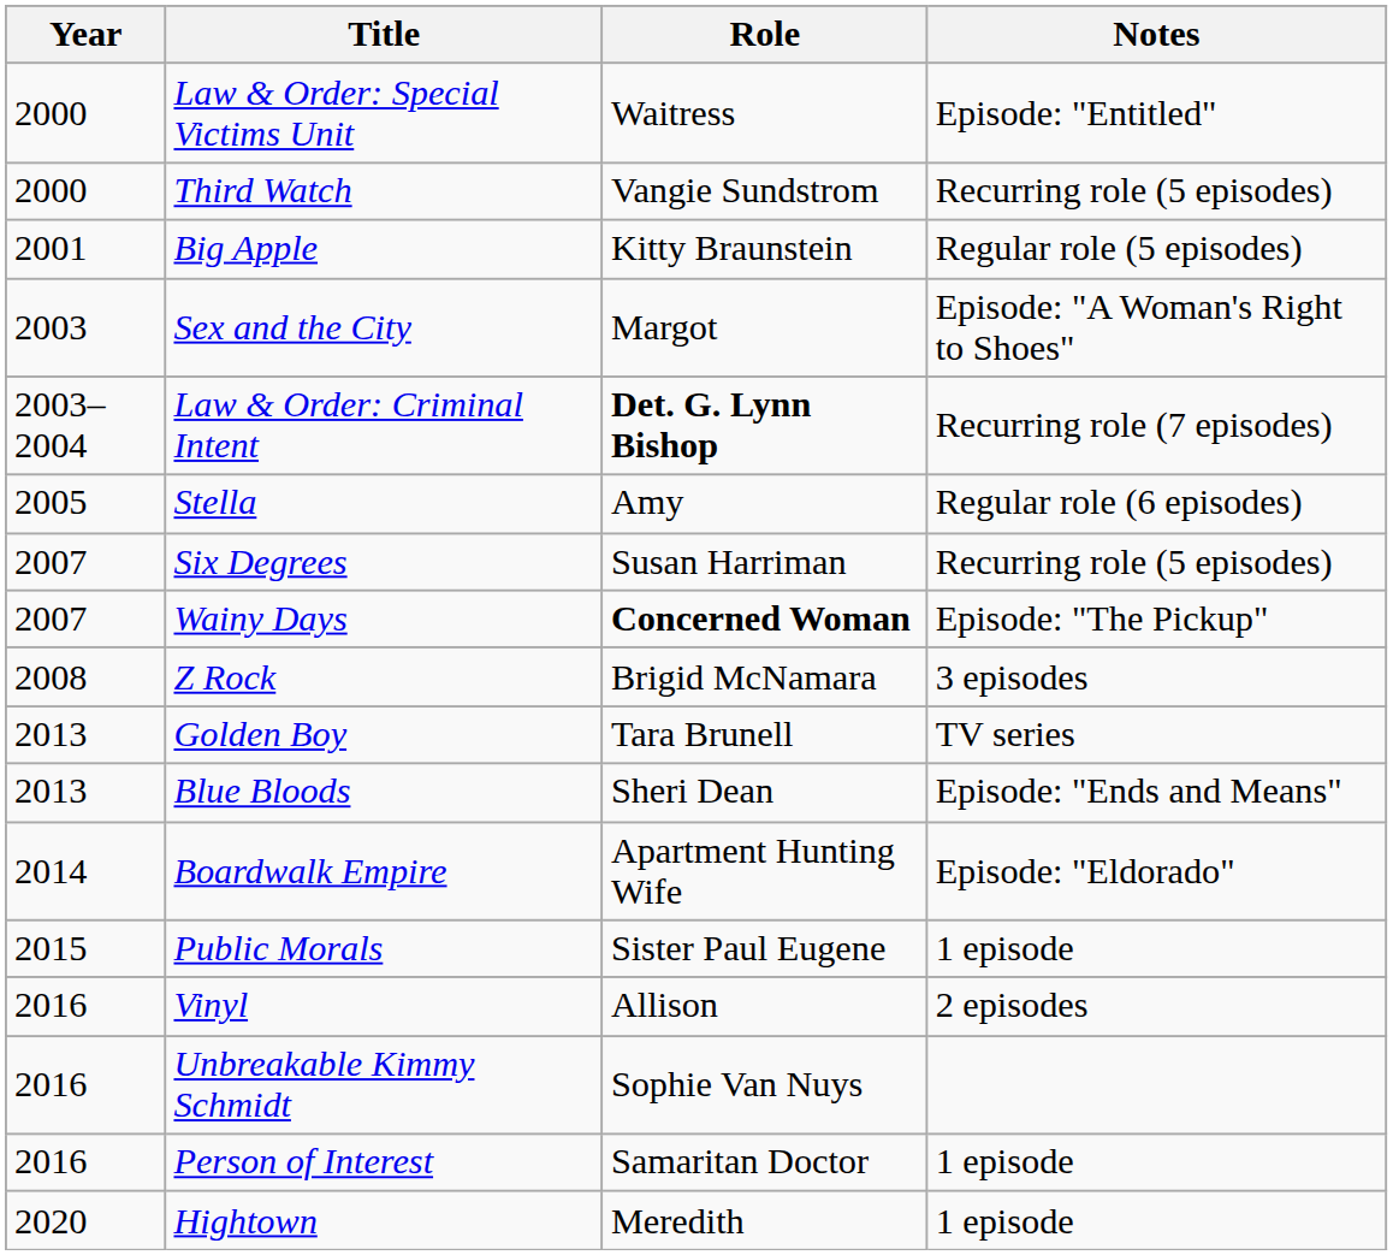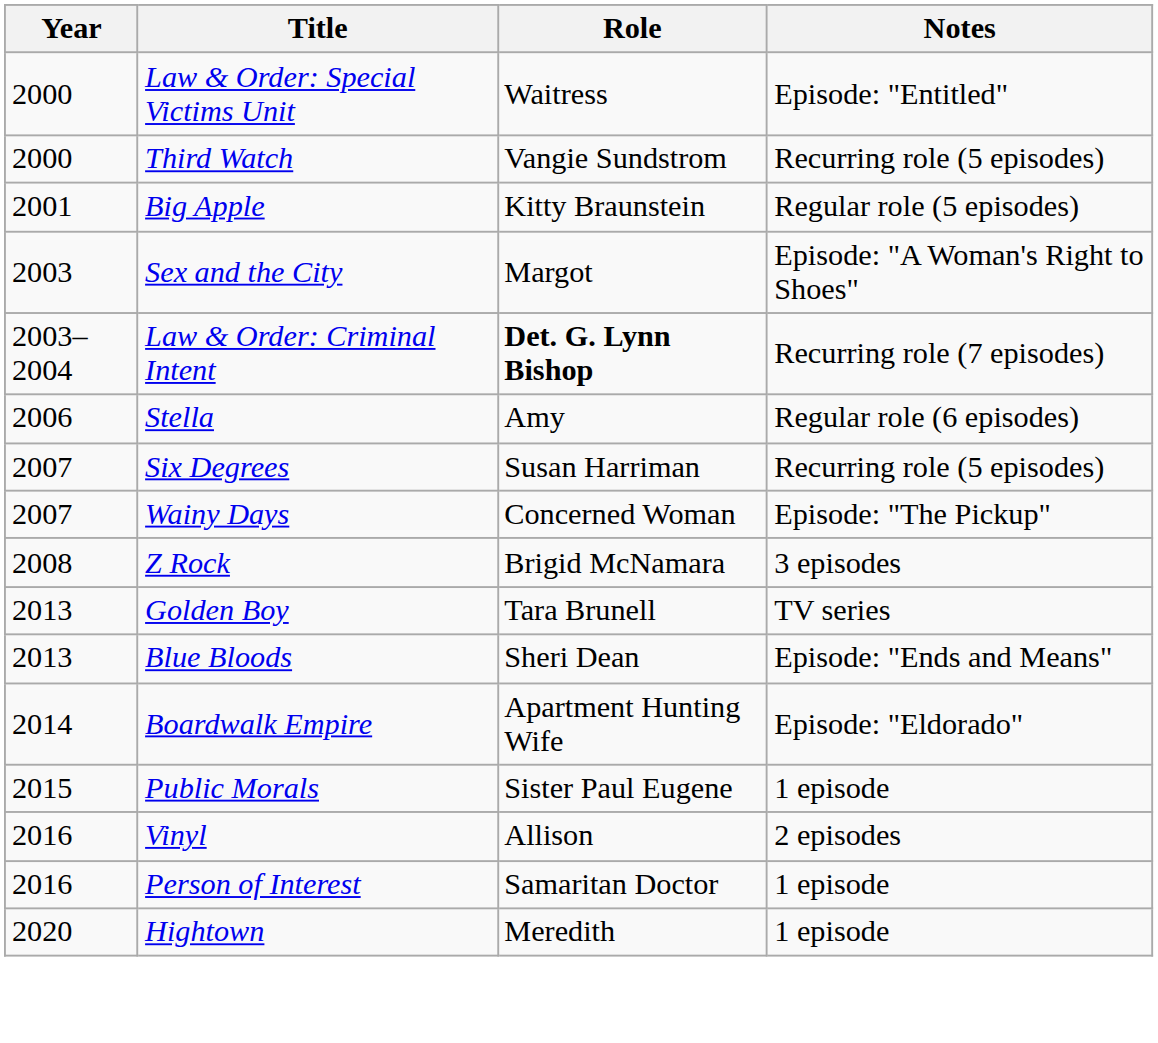 <table class="wikitable sortable">
 <tr>
 <th>Year</th>
 <th>Title</th>
 <th>Role</th>
 <th class="unsortable">Notes</th>
 </tr>
 <tr>
 <td>2000</td>
 <td><em><a href='#'>Law & Order: Special Victims Unit</a></em></td>
 <td>Waitress</td>
 <td>Episode: "Entitled"</td>
 </tr>
 <tr>
 <td>2000</td>
 <td><em><a href='#'>Third Watch</a></em></td>
 <td>Vangie Sundstrom</td>
 <td>Recurring role (5 episodes)</td>
 </tr>
 <tr>
 <td>2001</td>
 <td><em><a href='#'>Big Apple</a></em></td>
 <td>Kitty Braunstein</td>
 <td>Regular role (5 episodes)</td>
 </tr>
 <tr>
 <td>2003</td>
 <td><em><a href='#'>Sex and the City</a></em></td>
 <td>Margot</td>
 <td>Episode: "A Woman's Right to Shoes"</td>
 </tr>
 <tr>
 <td>2003–2004</td>
 <td><em><a href='#'>Law & Order: Criminal Intent</a></em></td>
 <td><strong>Det. G. Lynn Bishop</strong></td>
 <td>Recurring role (7 episodes)</td>
 </tr>
 <tr>
-<td>2005</td>
+<td>2006</td>
 <td><em><a href='#'>Stella</a></em></td>
 <td>Amy</td>
 <td>Regular role (6 episodes)</td>
 </tr>
 <tr>
 <td>2007</td>
 <td><em><a href='#'>Six Degrees</a></em></td>
 <td>Susan Harriman</td>
 <td>Recurring role (5 episodes)</td>
 </tr>
 <tr>
 <td>2007</td>
 <td><em><a href='#'>Wainy Days</a></em></td>
-<td><strong>Concerned Woman</strong></td>
+<td>Concerned Woman</td>
 <td>Episode: "The Pickup"</td>
 </tr>
 <tr>
 <td>2008</td>
 <td><em><a href='#'>Z Rock</a></em></td>
 <td>Brigid McNamara</td>
 <td>3 episodes</td>
 </tr>
 <tr>
 <td>2013</td>
 <td><em><a href='#'>Golden Boy</a></em></td>
 <td>Tara Brunell</td>
 <td>TV series</td>
 </tr>
 <tr>
 <td>2013</td>
 <td><em><a href='#'>Blue Bloods</a></em></td>
 <td>Sheri Dean</td>
 <td>Episode: "Ends and Means"</td>
 </tr>
 <tr>
 <td>2014</td>
 <td><em><a href='#'>Boardwalk Empire</a></em></td>
 <td>Apartment Hunting Wife</td>
 <td>Episode: "Eldorado"</td>
 </tr>
 <tr>
 <td>2015</td>
 <td><em><a href='#'>Public Morals</a></em></td>
 <td>Sister Paul Eugene</td>
 <td>1 episode</td>
 </tr>
 <tr>
 <td>2016</td>
 <td><em><a href='#'>Vinyl</a></em></td>
 <td>Allison</td>
 <td>2 episodes</td>
 </tr>
 <tr>
 <td>2016</td>
-<td><em><a href='#'>Unbreakable Kimmy Schmidt</a></em></td>
-<td>Sophie Van Nuys</td>
-<td></td>
-</tr>
-<tr>
-<td>2016</td>
 <td><em><a href='#'>Person of Interest</a></em></td>
 <td>Samaritan Doctor</td>
 <td>1 episode</td>
 </tr>
 <tr>
 <td>2020</td>
 <td><em><a href='#'>Hightown</a></em></td>
 <td>Meredith</td>
 <td>1 episode</td>
 </tr>
 </table>
